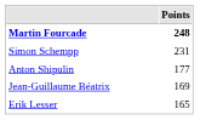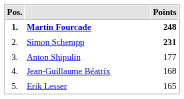 <table cellspacing="1" cellpadding="3" style="border:1px solid #AAAAAA;font-size:90%">
 <tr bgcolor="#E4E4E4">
+<th style="border-bottom:1px solid #AAAAAA" width=10>Pos.</th>
 <th style="border-bottom:1px solid #AAAAAA" width=200></th>
 <th style="border-bottom:1px solid #AAAAAA" width=20>Points</th>
 </tr>
 <tr>
+<td align="center"><strong>1.</strong></td>
 <td> <strong><a href='#'>Martin Fourcade</a></strong></td>
 <td align="right"><strong>248</strong></td>
 </tr>
 <tr>
+<td align="center">2.</td>
 <td> <a href='#'>Simon Schempp</a></td>
-<td align="right">231</td>
+<td align="right"><strong>231</strong></td>
 </tr>
 <tr>
+<td align="center">3.</td>
 <td> <a href='#'>Anton Shipulin</a></td>
 <td align="right">177</td>
 </tr>
 <tr>
+<td align="center">4.</td>
 <td> <a href='#'>Jean-Guillaume Béatrix</a></td>
-<td align="right">169</td>
+<td align="right">168</td>
 </tr>
 <tr>
+<td align="center">5.</td>
 <td> <a href='#'>Erik Lesser</a></td>
 <td align="right">165</td>
 </tr>
 </table>
